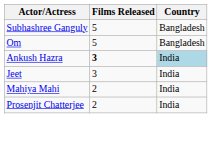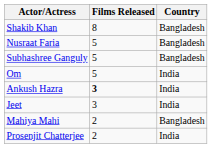 <table class="wikitable sortable">
 <tr>
 <th>Actor/Actress</th>
 <th>Films Released</th>
 <th>Country</th>
+</tr>
+<tr>
+<td><a href='#'>Shakib Khan</a></td>
+<td>8</td>
+<td>Bangladesh</td>
+</tr>
+<tr>
+<td><a href='#'>Nusraat Faria</a></td>
+<td>5</td>
+<td>Bangladesh</td>
 </tr>
 <tr>
 <td><a href='#'>Subhashree Ganguly</a></td>
 <td>5</td>
 <td>Bangladesh</td>
 </tr>
 <tr>
 <td><a href='#'>Om</a></td>
 <td>5</td>
-<td>Bangladesh</td>
+<td>India</td>
 </tr>
 <tr>
 <td><a href='#'>Ankush Hazra</a></td>
 <td><strong>3</strong></td>
-<td style="background: lightblue;">India</td>
+<td>India</td>
 </tr>
 <tr>
 <td><a href='#'>Jeet</a></td>
 <td>3</td>
 <td>India</td>
 </tr>
 <tr>
 <td><a href='#'>Mahiya Mahi</a></td>
 <td>2</td>
-<td>India</td>
+<td>Bangladesh</td>
 </tr>
 <tr>
 <td><a href='#'>Prosenjit Chatterjee</a></td>
 <td>2</td>
 <td>India</td>
 </tr>
 </table>
